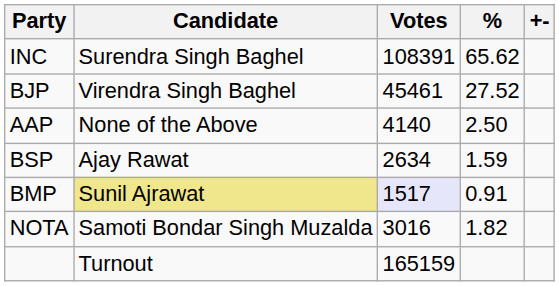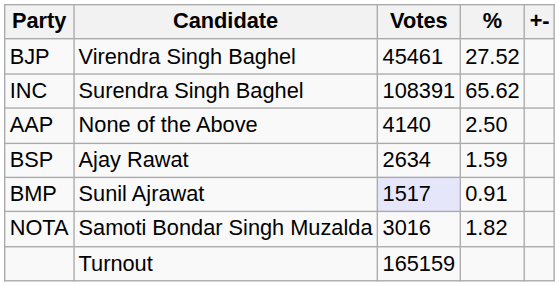 <table class="wikitable sortable">
 <tr>
 <th>Party</th>
 <th>Candidate</th>
 <th>Votes</th>
 <th>%</th>
 <th>+-</th>
 </tr>
 <tr>
+<td>BJP</td>
+<td>Virendra Singh Baghel</td>
+<td>45461</td>
+<td>27.52</td>
+<td></td>
+</tr>
+<tr>
 <td>INC</td>
 <td>Surendra Singh Baghel</td>
 <td>108391</td>
 <td>65.62</td>
-<td></td>
-</tr>
-<tr>
-<td>BJP</td>
-<td>Virendra Singh Baghel</td>
-<td>45461</td>
-<td>27.52</td>
 <td></td>
 </tr>
 <tr>
 <td>AAP</td>
 <td>None of the Above</td>
 <td>4140</td>
 <td>2.50</td>
 <td></td>
 </tr>
 <tr>
 <td>BSP</td>
 <td>Ajay Rawat</td>
 <td>2634</td>
 <td>1.59</td>
 <td></td>
 </tr>
 <tr>
 <td>BMP</td>
-<td style="background: khaki;">Sunil Ajrawat</td>
+<td>Sunil Ajrawat</td>
 <td style="background: lavender;">1517</td>
 <td>0.91</td>
 <td></td>
 </tr>
 <tr>
 <td>NOTA</td>
 <td>Samoti Bondar Singh Muzalda</td>
 <td>3016</td>
 <td>1.82</td>
 <td></td>
 </tr>
 <tr>
 <td></td>
 <td>Turnout</td>
 <td>165159</td>
 <td></td>
 <td></td>
 </tr>
 </table>
